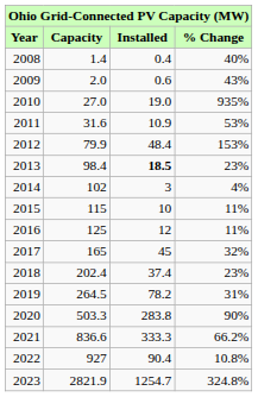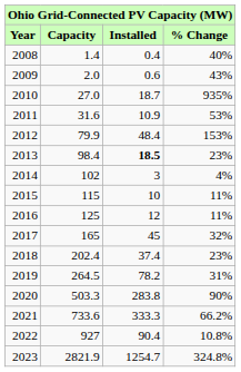 <table class="wikitable" style="text-align:right;">
 <tr>
 <th colspan="13" style="background-color: #cfb;">Ohio Grid-Connected PV Capacity (MW)</th>
 </tr>
 <tr>
 <th style="background-color: #cfb;">Year</th>
 <th style="background-color: #cfb;">Capacity</th>
 <th style="background-color: #cfb;">Installed</th>
 <th style="background-color: #cfb;">% Change</th>
 </tr>
 <tr>
 <td>2008</td>
 <td>1.4</td>
 <td>0.4</td>
 <td>40%</td>
 </tr>
 <tr>
 <td>2009</td>
 <td>2.0</td>
 <td>0.6</td>
 <td>43%</td>
 </tr>
 <tr>
 <td>2010</td>
 <td>27.0</td>
-<td>19.0</td>
+<td>18.7</td>
 <td>935%</td>
 </tr>
 <tr>
 <td>2011</td>
 <td>31.6</td>
 <td>10.9</td>
 <td>53%</td>
 </tr>
 <tr>
 <td>2012</td>
 <td>79.9</td>
 <td>48.4</td>
 <td>153%</td>
 </tr>
 <tr>
 <td>2013</td>
 <td>98.4</td>
 <td><strong>18.5</strong></td>
 <td>23%</td>
 </tr>
 <tr>
 <td>2014</td>
 <td>102</td>
 <td>3</td>
 <td>4%</td>
 </tr>
 <tr>
 <td>2015</td>
 <td>115</td>
 <td>10</td>
 <td>11%</td>
 </tr>
 <tr>
 <td>2016</td>
 <td>125</td>
 <td>12</td>
 <td>11%</td>
 </tr>
 <tr>
 <td>2017</td>
 <td>165</td>
 <td>45</td>
 <td>32%</td>
 </tr>
 <tr>
 <td>2018</td>
 <td>202.4</td>
 <td>37.4</td>
 <td>23%</td>
 </tr>
 <tr>
 <td>2019</td>
 <td>264.5</td>
 <td>78.2</td>
 <td>31%</td>
 </tr>
 <tr>
 <td>2020</td>
 <td>503.3</td>
 <td>283.8</td>
 <td>90%</td>
 </tr>
 <tr>
 <td>2021</td>
-<td>836.6</td>
+<td>733.6</td>
 <td>333.3</td>
 <td>66.2%</td>
 </tr>
 <tr>
 <td>2022</td>
 <td>927</td>
 <td>90.4</td>
 <td>10.8%</td>
 </tr>
 <tr>
 <td>2023</td>
 <td>2821.9</td>
 <td>1254.7</td>
 <td>324.8%</td>
 </tr>
 </table>
